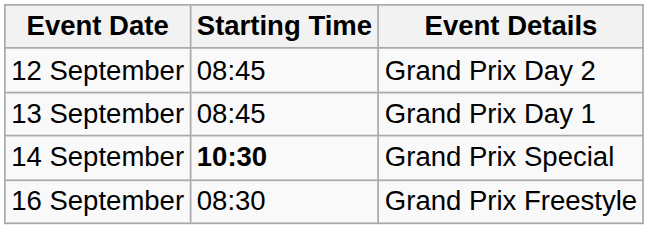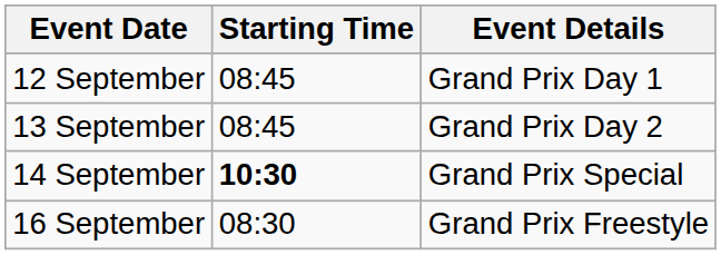 <table class="wikitable">
 <tr>
 <th>Event Date</th>
 <th>Starting Time</th>
 <th>Event Details</th>
 </tr>
 <tr>
 <td>12 September</td>
 <td>08:45</td>
-<td>Grand Prix Day 2</td>
+<td>Grand Prix Day 1</td>
 </tr>
 <tr>
 <td>13 September</td>
 <td>08:45</td>
-<td>Grand Prix Day 1</td>
+<td>Grand Prix Day 2</td>
 </tr>
 <tr>
 <td>14 September</td>
 <td><strong>10:30</strong></td>
 <td>Grand Prix Special</td>
 </tr>
 <tr>
 <td>16 September</td>
 <td>08:30</td>
 <td>Grand Prix Freestyle</td>
 </tr>
 </table>
